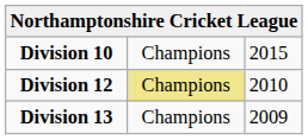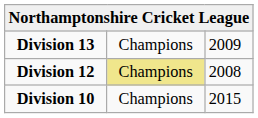 <table class="wikitable" style="font-size:85%">
 <tr>
 <td colspan=3; style="background:#f0f0f0; text-align: center; font-weight: bold;">Northamptonshire Cricket League</td>
+</tr>
+<tr>
+<td style="text-align: center; font-weight: bold;">Division 13</td>
+<td style="text-align: center;">Champions</td>
+<td style="text-align: left;">2009</td>
+</tr>
+<tr>
+<td style="text-align: center; font-weight: bold;">Division 12</td>
+<td style="background: khaki; text-align: center;">Champions</td>
+<td style="text-align: left;">2008</td>
 </tr>
 <tr>
 <td style="text-align: center; font-weight: bold;">Division 10</td>
 <td style="text-align: center;">Champions</td>
 <td style="text-align: left;">2015</td>
 </tr>
-<tr>
-<td style="text-align: center; font-weight: bold;">Division 12</td>
-<td style="background: khaki; text-align: center;">Champions</td>
-<td style="text-align: left;">2010</td>
-</tr>
-<tr>
-<td style="text-align: center; font-weight: bold;">Division 13</td>
-<td style="text-align: center;">Champions</td>
-<td style="text-align: left;">2009</td>
-</tr>
 </table>
